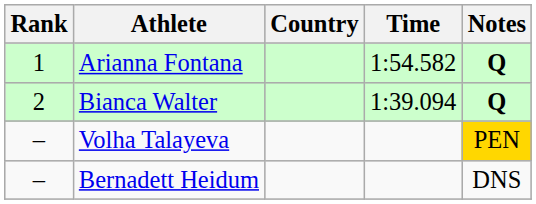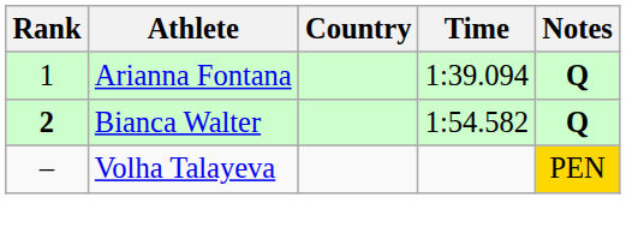 <table class="wikitable sortable" style="text-align:center">
 <tr>
 <th>Rank</th>
 <th>Athlete</th>
 <th>Country</th>
 <th>Time</th>
 <th>Notes</th>
 </tr>
 <tr bgcolor="#ccffcc">
 <td>1</td>
 <td align=left><a href='#'>Arianna Fontana</a></td>
 <td align=left></td>
-<td>1:54.582</td>
+<td>1:39.094</td>
 <td><strong>Q</strong></td>
 </tr>
 <tr bgcolor="#ccffcc">
-<td>2</td>
+<td><strong>2</strong></td>
 <td align=left><a href='#'>Bianca Walter</a></td>
 <td align=left></td>
-<td>1:39.094</td>
+<td>1:54.582</td>
 <td><strong>Q</strong></td>
 </tr>
 <tr>
 <td>–</td>
 <td align=left><a href='#'>Volha Talayeva</a></td>
 <td align=left></td>
 <td></td>
 <td style="background: gold;">PEN</td>
 </tr>
-<tr>
-<td>–</td>
-<td align=left><a href='#'>Bernadett Heidum</a></td>
-<td align=left></td>
-<td></td>
-<td>DNS</td>
-</tr>
 </table>
